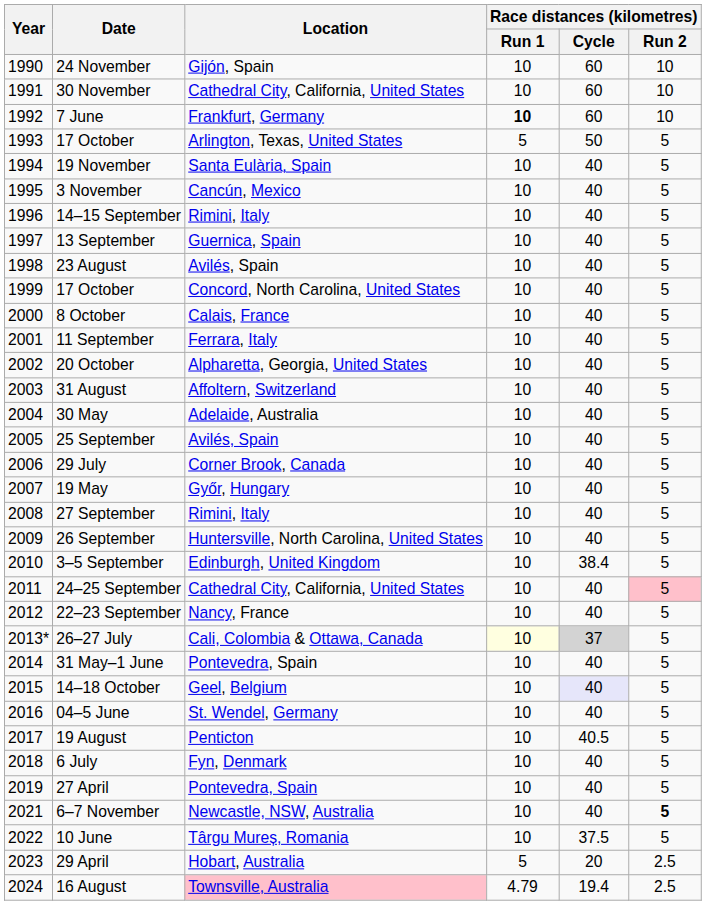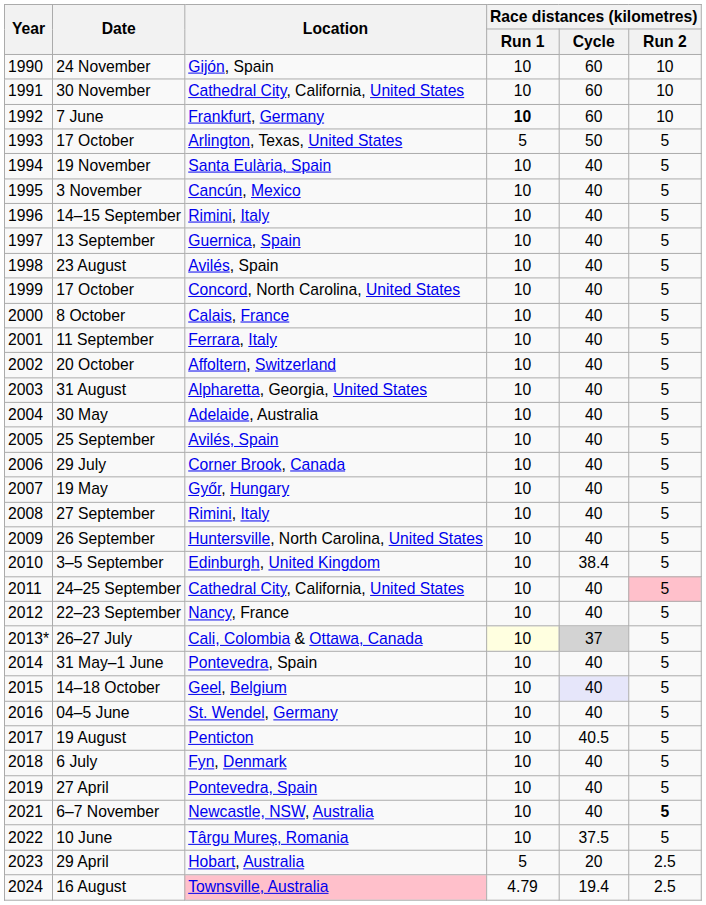 <table class="wikitable">
 <tr>
 <th rowspan="2">Year</th>
 <th rowspan="2">Date</th>
 <th rowspan="2">Location</th>
 <th colspan="3">Race distances (kilometres)</th>
 </tr>
 <tr>
 <th>Run 1</th>
 <th>Cycle</th>
 <th>Run 2</th>
 </tr>
 <tr>
 <td>1990</td>
 <td>24 November</td>
 <td><a href='#'>Gijón</a>, Spain</td>
 <td align="center">10</td>
 <td align="center">60</td>
 <td align="center">10</td>
 </tr>
 <tr>
 <td>1991</td>
 <td>30 November</td>
 <td><a href='#'>Cathedral City</a>, California, <a href='#'>United States</a></td>
 <td align="center">10</td>
 <td align="center">60</td>
 <td align="center">10</td>
 </tr>
 <tr>
 <td>1992</td>
 <td>7 June</td>
 <td><a href='#'>Frankfurt</a>, <a href='#'>Germany</a></td>
 <td align="center"><strong>10</strong></td>
 <td align="center">60</td>
 <td align="center">10</td>
 </tr>
 <tr>
 <td>1993</td>
 <td>17 October</td>
 <td><a href='#'>Arlington</a>, Texas, <a href='#'>United States</a></td>
 <td align="center">5</td>
 <td align="center">50</td>
 <td align="center">5</td>
 </tr>
 <tr>
 <td>1994</td>
 <td>19 November</td>
 <td><a href='#'>Santa Eulària, Spain</a></td>
 <td align="center">10</td>
 <td align="center">40</td>
 <td align="center">5</td>
 </tr>
 <tr>
 <td>1995</td>
 <td>3 November</td>
 <td><a href='#'>Cancún</a>, <a href='#'>Mexico</a></td>
 <td align="center">10</td>
 <td align="center">40</td>
 <td align="center">5</td>
 </tr>
 <tr>
 <td>1996</td>
 <td>14–15 September</td>
 <td><a href='#'>Rimini</a>, <a href='#'>Italy</a></td>
 <td align="center">10</td>
 <td align="center">40</td>
 <td align="center">5</td>
 </tr>
 <tr>
 <td>1997</td>
 <td>13 September</td>
 <td><a href='#'>Guernica</a>, <a href='#'>Spain</a></td>
 <td align="center">10</td>
 <td align="center">40</td>
 <td align="center">5</td>
 </tr>
 <tr>
 <td>1998</td>
 <td>23 August</td>
 <td><a href='#'>Avilés</a>, Spain</td>
 <td align="center">10</td>
 <td align="center">40</td>
 <td align="center">5</td>
 </tr>
 <tr>
 <td>1999</td>
 <td>17 October</td>
 <td><a href='#'>Concord</a>, North Carolina, <a href='#'>United States</a></td>
 <td align="center">10</td>
 <td align="center">40</td>
 <td align="center">5</td>
 </tr>
 <tr>
 <td>2000</td>
 <td>8 October</td>
 <td><a href='#'>Calais</a>, <a href='#'>France</a></td>
 <td align="center">10</td>
 <td align="center">40</td>
 <td align="center">5</td>
 </tr>
 <tr>
 <td>2001</td>
 <td>11 September</td>
 <td><a href='#'>Ferrara</a>, <a href='#'>Italy</a></td>
 <td align="center">10</td>
 <td align="center">40</td>
 <td align="center">5</td>
 </tr>
 <tr>
 <td>2002</td>
 <td>20 October</td>
-<td><a href='#'>Alpharetta</a>, Georgia, <a href='#'>United States</a></td>
+<td><a href='#'>Affoltern</a>, <a href='#'>Switzerland</a></td>
 <td align="center">10</td>
 <td align="center">40</td>
 <td align="center">5</td>
 </tr>
 <tr>
 <td>2003</td>
 <td>31 August</td>
-<td><a href='#'>Affoltern</a>, <a href='#'>Switzerland</a></td>
+<td><a href='#'>Alpharetta</a>, Georgia, <a href='#'>United States</a></td>
 <td align="center">10</td>
 <td align="center">40</td>
 <td align="center">5</td>
 </tr>
 <tr>
 <td>2004</td>
 <td>30 May</td>
 <td><a href='#'>Adelaide</a>, Australia</td>
 <td align="center">10</td>
 <td align="center">40</td>
 <td align="center">5</td>
 </tr>
 <tr>
 <td>2005</td>
 <td>25 September</td>
 <td><a href='#'>Avilés, Spain</a></td>
 <td align="center">10</td>
 <td align="center">40</td>
 <td align="center">5</td>
 </tr>
 <tr>
 <td>2006</td>
 <td>29 July</td>
 <td><a href='#'>Corner Brook</a>, <a href='#'>Canada</a></td>
 <td align="center">10</td>
 <td align="center">40</td>
 <td align="center">5</td>
 </tr>
 <tr>
 <td>2007</td>
 <td>19 May</td>
 <td><a href='#'>Győr</a>, <a href='#'>Hungary</a></td>
 <td align="center">10</td>
 <td align="center">40</td>
 <td align="center">5</td>
 </tr>
 <tr>
 <td>2008</td>
 <td>27 September</td>
 <td><a href='#'>Rimini</a>, <a href='#'>Italy</a></td>
 <td align="center">10</td>
 <td align="center">40</td>
 <td align="center">5</td>
 </tr>
 <tr>
 <td>2009</td>
 <td>26 September</td>
 <td><a href='#'>Huntersville</a>, North Carolina, <a href='#'>United States</a></td>
 <td align="center">10</td>
 <td align="center">40</td>
 <td align="center">5</td>
 </tr>
 <tr>
 <td>2010</td>
 <td>3–5 September</td>
 <td><a href='#'>Edinburgh</a>, <a href='#'>United Kingdom</a></td>
 <td align="center">10</td>
 <td align="center">38.4</td>
 <td align="center">5</td>
 </tr>
 <tr>
 <td>2011</td>
 <td>24–25 September</td>
 <td><a href='#'>Cathedral City</a>, California, <a href='#'>United States</a></td>
 <td align="center">10</td>
 <td align="center">40</td>
 <td align="center" style="background: pink;">5</td>
 </tr>
 <tr>
 <td>2012</td>
 <td>22–23 September</td>
 <td><a href='#'>Nancy</a>, France</td>
 <td align="center">10</td>
 <td align="center">40</td>
 <td align="center">5</td>
 </tr>
 <tr>
 <td>2013*</td>
 <td>26–27 July</td>
 <td><a href='#'>Cali, Colombia</a> & <a href='#'>Ottawa, Canada</a></td>
 <td align="center" style="background: lightyellow;">10</td>
 <td align="center" style="background: lightgrey;">37</td>
 <td align="center">5</td>
 </tr>
 <tr>
 <td>2014</td>
 <td>31 May–1 June</td>
 <td><a href='#'>Pontevedra</a>, Spain</td>
 <td align="center">10</td>
 <td align="center">40</td>
 <td align="center">5</td>
 </tr>
 <tr>
 <td>2015</td>
 <td>14–18 October</td>
 <td><a href='#'>Geel</a>, <a href='#'>Belgium</a></td>
 <td align="center">10</td>
 <td align="center" style="background: lavender;">40</td>
 <td align="center">5</td>
 </tr>
 <tr>
 <td>2016</td>
 <td>04–5 June</td>
 <td><a href='#'>St. Wendel</a>, <a href='#'>Germany</a></td>
 <td align="center">10</td>
 <td align="center">40</td>
 <td align="center">5</td>
 </tr>
 <tr>
 <td>2017</td>
 <td>19 August</td>
 <td><a href='#'>Penticton</a></td>
 <td align="center">10</td>
 <td align="center">40.5</td>
 <td align="center">5</td>
 </tr>
 <tr>
 <td>2018</td>
 <td>6 July</td>
 <td><a href='#'>Fyn</a>, <a href='#'>Denmark</a></td>
 <td align="center">10</td>
 <td align="center">40</td>
 <td align="center">5</td>
 </tr>
 <tr>
 <td>2019</td>
 <td>27 April</td>
 <td><a href='#'>Pontevedra, Spain</a></td>
 <td align="center">10</td>
 <td align="center">40</td>
 <td align="center">5</td>
 </tr>
 <tr>
 <td>2021</td>
 <td>6–7 November</td>
 <td><a href='#'>Newcastle, NSW</a>, <a href='#'>Australia</a></td>
 <td align="center">10</td>
 <td align="center">40</td>
 <td align="center"><strong>5</strong></td>
 </tr>
 <tr>
 <td>2022</td>
 <td>10 June</td>
 <td><a href='#'>Târgu Mureș, Romania</a></td>
 <td align="center">10</td>
 <td align="center">37.5</td>
 <td align="center">5</td>
 </tr>
 <tr>
 <td>2023</td>
 <td>29 April</td>
 <td><a href='#'>Hobart</a>, <a href='#'>Australia</a></td>
 <td align="center">5</td>
 <td align="center">20</td>
 <td align="center">2.5</td>
 </tr>
 <tr>
 <td>2024</td>
 <td>16 August</td>
 <td style="background: pink;"><a href='#'>Townsville, Australia</a></td>
 <td align="center">4.79</td>
 <td align="center">19.4</td>
 <td align="center">2.5</td>
 </tr>
 </table>
